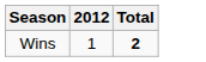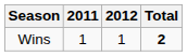 <table class="wikitable">
 <tr>
 <th>Season</th>
+<th>2011</th>
 <th>2012</th>
 <th><strong>Total</strong></th>
 </tr>
 <tr align="center">
 <td>Wins</td>
 <td>1</td>
+<td>1</td>
 <td><strong>2</strong></td>
 </tr>
 </table>
